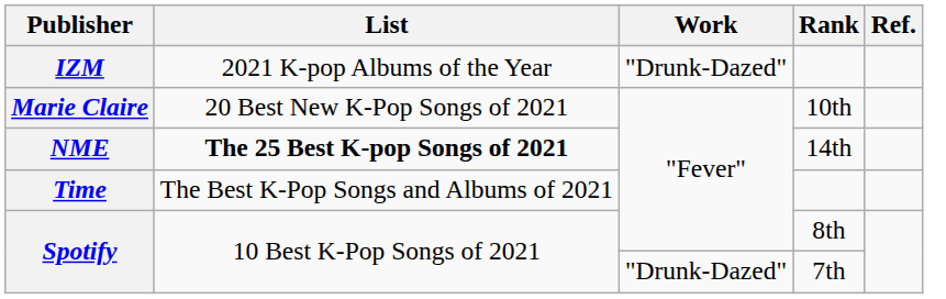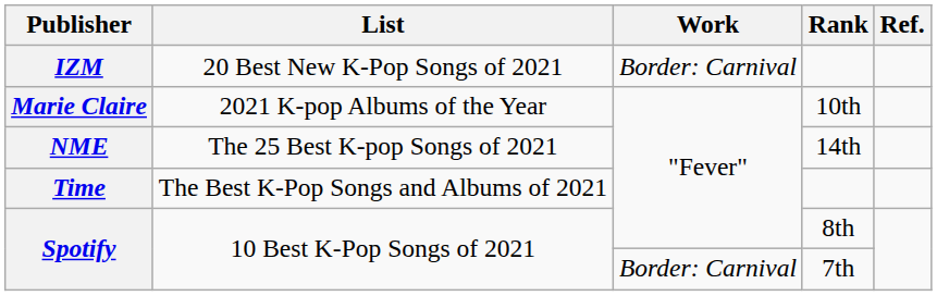 <table class="wikitable plainrowheaders sortable" style="text-align:center">
 <tr>
 <th scope="col">Publisher</th>
 <th scope="col">List</th>
 <th scope="col">Work</th>
 <th scope="col">Rank</th>
 <th scope="col" class="unsortable">Ref.</th>
 </tr>
 <tr>
 <th scope="row"><em><a href='#'>IZM</a></em></th>
-<td>2021 K-pop Albums of the Year</td>
-<td>"Drunk-Dazed"</td>
+<td>20 Best New K-Pop Songs of 2021</td>
+<td><em>Border: Carnival</em></td>
 <td></td>
 <td></td>
 </tr>
 <tr>
 <th scope="row"><em><a href='#'>Marie Claire</a></em></th>
-<td>20 Best New K-Pop Songs of 2021</td>
+<td>2021 K-pop Albums of the Year</td>
 <td rowspan="4">"Fever"</td>
 <td>10th</td>
 <td></td>
 </tr>
 <tr>
 <th scope="row"><em><a href='#'>NME</a></em></th>
-<td><strong>The 25 Best K-pop Songs of 2021</strong></td>
+<td>The 25 Best K-pop Songs of 2021</td>
 <td>14th</td>
 <td></td>
 </tr>
 <tr>
 <th scope="row"><em><a href='#'>Time</a></em></th>
 <td>The Best K-Pop Songs and Albums of 2021</td>
 <td></td>
 <td></td>
 </tr>
 <tr>
 <th scope="row" rowspan="2"><em><a href='#'>Spotify</a></em></th>
 <td rowspan="2">10 Best K-Pop Songs of 2021</td>
 <td>8th</td>
 <td rowspan="2"></td>
 </tr>
 <tr>
-<td>"Drunk-Dazed"</td>
+<td><em>Border: Carnival</em></td>
 <td>7th</td>
 </tr>
 </table>
